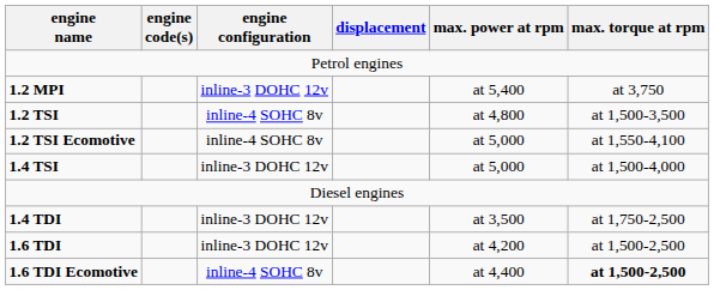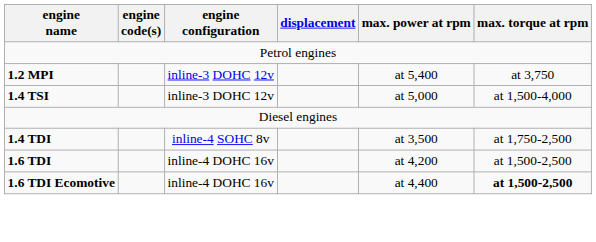 <table class="wikitable" style="text-align:center; font-size:92%;">
 <tr style="text-align:center; background:#dcdcdc; vertical-align:middle;">
 <th>engine<br>name</th>
 <th>engine<br>code(s)</th>
 <th>engine<br>configuration</th>
 <th><a href='#'>displacement</a></th>
 <th>max. power at rpm</th>
 <th>max. torque at rpm</th>
 </tr>
 <tr>
 <td colspan="6" >Petrol engines</td>
 </tr>
 <tr>
 <td align="left"><strong>1.2 MPI</strong></td>
 <td></td>
 <td><a href='#'>inline-3</a> <a href='#'>DOHC</a> <a href='#'>12v</a></td>
 <td></td>
 <td> at 5,400</td>
 <td> at 3,750</td>
 </tr>
 <tr>
-<td align="left"><strong>1.2 TSI</strong></td>
-<td></td>
-<td><a href='#'>inline-4</a> <a href='#'>SOHC</a> 8v</td>
-<td></td>
-<td> at 4,800</td>
-<td> at 1,500-3,500</td>
-</tr>
-<tr>
-<td align="left"><strong>1.2 TSI Ecomotive</strong></td>
-<td></td>
-<td>inline-4 SOHC 8v</td>
-<td></td>
-<td> at 5,000</td>
-<td> at 1,550-4,100</td>
-</tr>
-<tr>
 <td align="left"><strong>1.4 TSI</strong></td>
 <td></td>
 <td>inline-3 DOHC 12v</td>
 <td></td>
 <td> at 5,000</td>
 <td> at 1,500-4,000</td>
 </tr>
 <tr>
 <td colspan="6" >Diesel engines</td>
 </tr>
 <tr>
 <td align="left"><strong>1.4 TDI</strong></td>
 <td></td>
-<td>inline-3 DOHC 12v</td>
+<td><a href='#'>inline-4</a> <a href='#'>SOHC</a> 8v</td>
 <td></td>
 <td> at 3,500</td>
 <td> at 1,750-2,500</td>
 </tr>
 <tr>
 <td align="left"><strong>1.6 TDI</strong></td>
 <td></td>
-<td>inline-3 DOHC 12v</td>
+<td>inline-4 DOHC 16v</td>
 <td></td>
 <td> at 4,200</td>
 <td> at 1,500-2,500</td>
 </tr>
 <tr>
 <td align="left"><strong>1.6 TDI Ecomotive</strong></td>
 <td></td>
-<td><a href='#'>inline-4</a> <a href='#'>SOHC</a> 8v</td>
+<td>inline-4 DOHC 16v</td>
 <td></td>
 <td> at 4,400</td>
 <td><strong> at 1,500-2,500</strong></td>
 </tr>
 </table>
